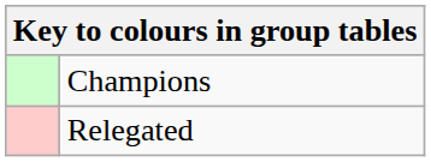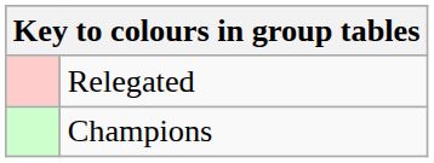 <table class="wikitable" style="text-align: center;">
 <tr>
 <th colspan="2">Key to colours in group tables</th>
 </tr>
 <tr>
+<td style="background:#fcc; width:20px;"></td>
+<td align="left">Relegated</td>
+</tr>
+<tr>
 <td style="background:#ccffcc; width:20px;"></td>
 <td align="left">Champions</td>
 </tr>
-<tr>
-<td style="background:#fcc; width:20px;"></td>
-<td align="left">Relegated</td>
-</tr>
 </table>
